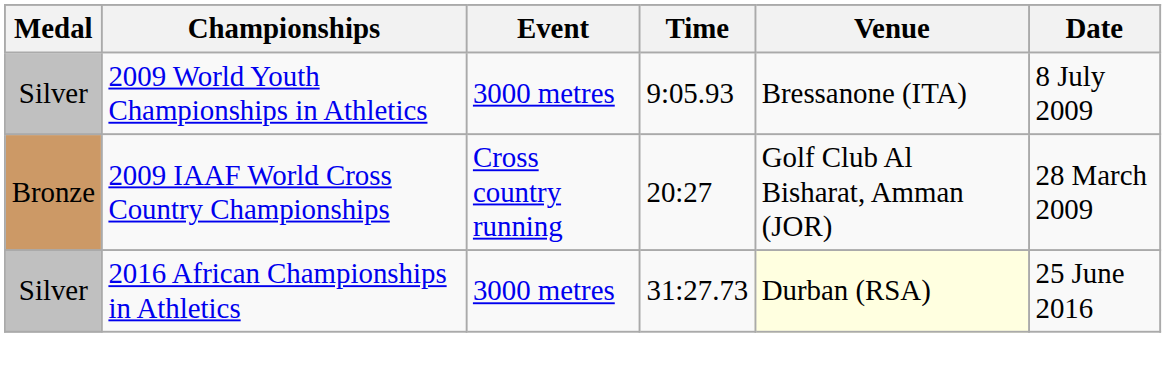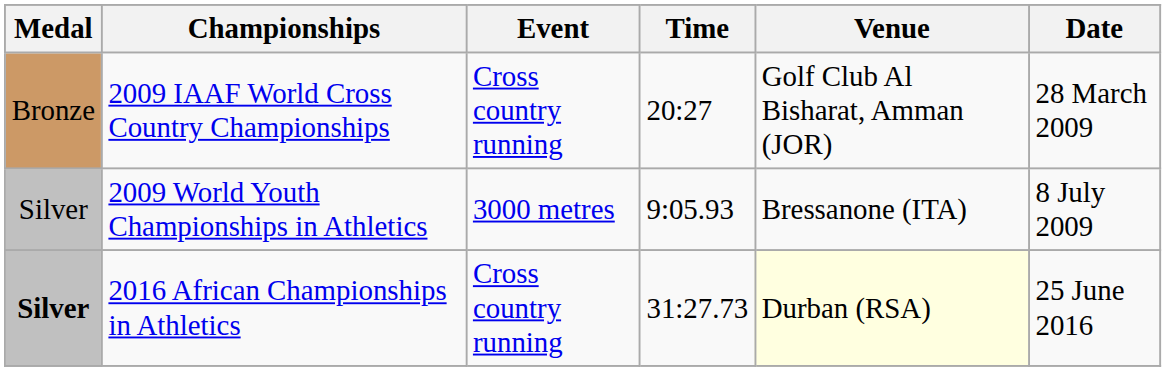 <table class="wikitable" style="font-size:95%;">
 <tr>
 <th>Medal</th>
 <th>Championships</th>
 <th>Event</th>
 <th>Time</th>
 <th>Venue</th>
 <th>Date</th>
-</tr>
-<tr>
-<td align=center bgcolor=silver>Silver</td>
-<td><a href='#'>2009 World Youth Championships in Athletics</a></td>
-<td><a href='#'>3000 metres</a></td>
-<td>9:05.93</td>
-<td>Bressanone (ITA)</td>
-<td>8 July 2009</td>
 </tr>
 <tr>
 <td align=center bgcolor=cc9966>Bronze</td>
 <td><a href='#'>2009 IAAF World Cross Country Championships</a></td>
 <td><a href='#'>Cross country running</a></td>
 <td>20:27</td>
 <td>Golf Club Al Bisharat, Amman (JOR)</td>
 <td>28 March 2009</td>
 </tr>
 <tr>
 <td align=center bgcolor=silver>Silver</td>
+<td><a href='#'>2009 World Youth Championships in Athletics</a></td>
+<td><a href='#'>3000 metres</a></td>
+<td>9:05.93</td>
+<td>Bressanone (ITA)</td>
+<td>8 July 2009</td>
+</tr>
+<tr>
+<td align=center bgcolor=silver><strong>Silver</strong></td>
 <td><a href='#'>2016 African Championships in Athletics</a></td>
-<td><a href='#'>3000 metres</a></td>
+<td><a href='#'>Cross country running</a></td>
 <td>31:27.73</td>
 <td style="background: lightyellow;">Durban (RSA)</td>
 <td>25 June 2016</td>
 </tr>
 </table>
